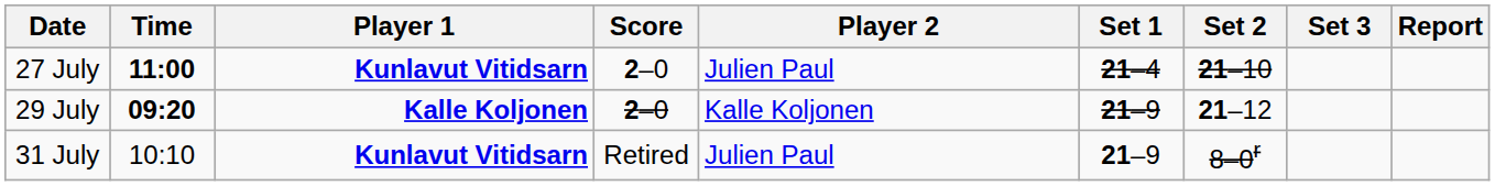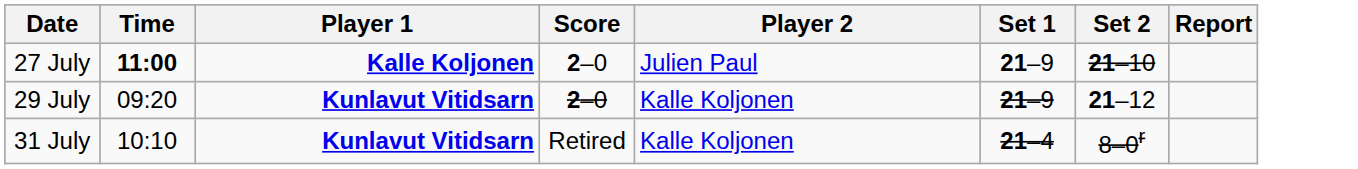 <table class="wikitable" style="font-size:90%; text-align:center">
 <tr>
 <th width="50">Date</th>
 <th width="50">Time</th>
 <th width="200">Player 1</th>
 <th width="50">Score</th>
 <th width="200">Player 2</th>
 <th width="50">Set 1</th>
 <th width="50">Set 2</th>
-<th width="50">Set 3</th>
 <th>Report</th>
 </tr>
 <tr>
 <td>27 July</td>
 <td><strong>11:00</strong></td>
-<td align="right"><strong><a href='#'>Kunlavut Vitidsarn</a> </strong></td>
+<td align="right"><strong><a href='#'>Kalle Koljonen</a> </strong></td>
 <td><strong>2</strong>–0</td>
 <td align="left"> <a href='#'>Julien Paul</a></td>
-<td><s><strong>21</strong>–4</s></td>
+<td><strong>21</strong>–9</td>
 <td><s><strong>21</strong>–10</s></td>
-<td></td>
 <td></td>
 </tr>
 <tr>
 <td>29 July</td>
-<td><strong>09:20</strong></td>
-<td align="right"><strong><a href='#'>Kalle Koljonen</a> </strong></td>
+<td>09:20</td>
+<td align="right"><strong><a href='#'>Kunlavut Vitidsarn</a> </strong></td>
 <td><s><strong>2</strong>–0</s></td>
 <td align="left"> <a href='#'>Kalle Koljonen</a></td>
 <td><s><strong>21</strong>–9</s></td>
 <td><strong>21</strong>–12</td>
-<td></td>
 <td></td>
 </tr>
 <tr>
 <td>31 July</td>
 <td>10:10</td>
 <td align="right"><strong><a href='#'>Kunlavut Vitidsarn</a> </strong></td>
 <td>Retired</td>
-<td align="left"> <a href='#'>Julien Paul</a></td>
-<td><strong>21</strong>–9</td>
+<td align="left"> <a href='#'>Kalle Koljonen</a></td>
+<td><s><strong>21</strong>–4</s></td>
 <td><s>8–0<sup>r</sup></s></td>
-<td></td>
 <td></td>
 </tr>
 </table>
